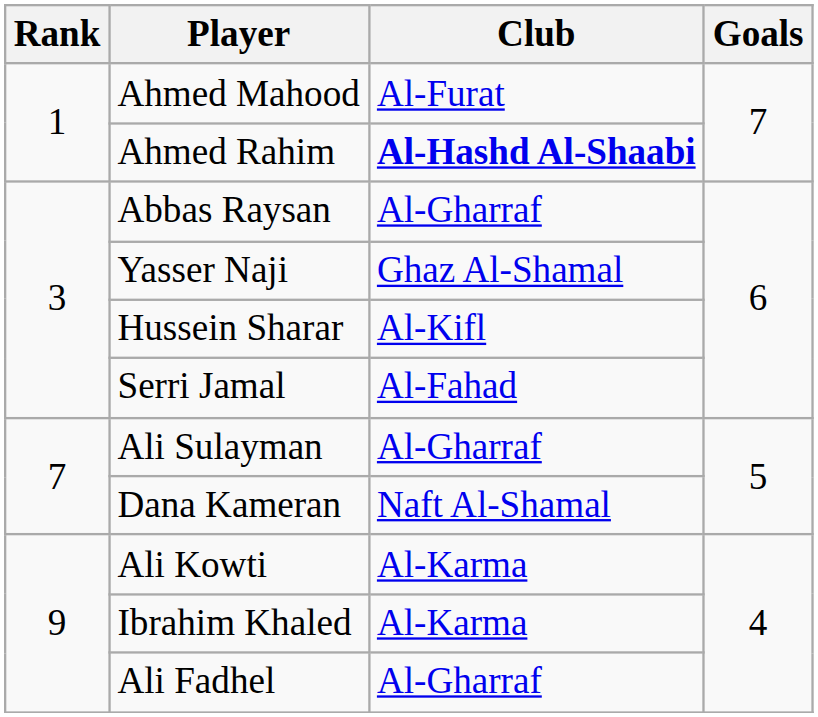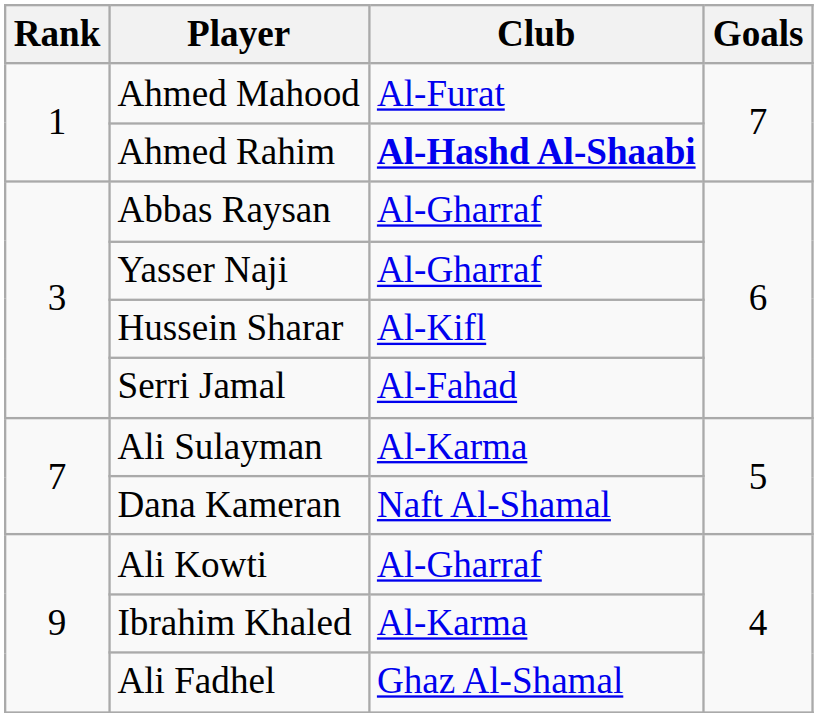 <table class="wikitable" style="text-align:center">
 <tr>
 <th>Rank</th>
 <th>Player</th>
 <th>Club</th>
 <th>Goals</th>
 </tr>
 <tr>
 <td rowspan=2>1</td>
 <td align="left"> Ahmed Mahood</td>
 <td align="left"><a href='#'>Al-Furat</a></td>
 <td rowspan=2>7</td>
 </tr>
 <tr>
 <td align="left"> Ahmed Rahim</td>
 <td align="left"><strong><a href='#'>Al-Hashd Al-Shaabi</a></strong></td>
 </tr>
 <tr>
 <td rowspan=4>3</td>
 <td align="left"> Abbas Raysan</td>
 <td align="left"><a href='#'>Al-Gharraf</a></td>
 <td rowspan=4>6</td>
 </tr>
 <tr>
 <td align="left"> Yasser Naji</td>
-<td align="left"><a href='#'>Ghaz Al-Shamal</a></td>
+<td align="left"><a href='#'>Al-Gharraf</a></td>
 </tr>
 <tr>
 <td align="left"> Hussein Sharar</td>
 <td align="left"><a href='#'>Al-Kifl</a></td>
 </tr>
 <tr>
 <td align="left"> Serri Jamal</td>
 <td align="left"><a href='#'>Al-Fahad</a></td>
 </tr>
 <tr>
 <td rowspan=2>7</td>
 <td align="left"> Ali Sulayman</td>
-<td align="left"><a href='#'>Al-Gharraf</a></td>
+<td align="left"><a href='#'>Al-Karma</a></td>
 <td rowspan=2>5</td>
 </tr>
 <tr>
 <td align="left"> Dana Kameran</td>
 <td align="left"><a href='#'>Naft Al-Shamal</a></td>
 </tr>
 <tr>
 <td rowspan=3>9</td>
 <td align="left"> Ali Kowti</td>
-<td align="left"><a href='#'>Al-Karma</a></td>
+<td align="left"><a href='#'>Al-Gharraf</a></td>
 <td rowspan=3>4</td>
 </tr>
 <tr>
 <td align="left"> Ibrahim Khaled</td>
 <td align="left"><a href='#'>Al-Karma</a></td>
 </tr>
 <tr>
 <td align="left"> Ali Fadhel</td>
-<td align="left"><a href='#'>Al-Gharraf</a></td>
+<td align="left"><a href='#'>Ghaz Al-Shamal</a></td>
 </tr>
 <tr>
 </tr>
 </table>
